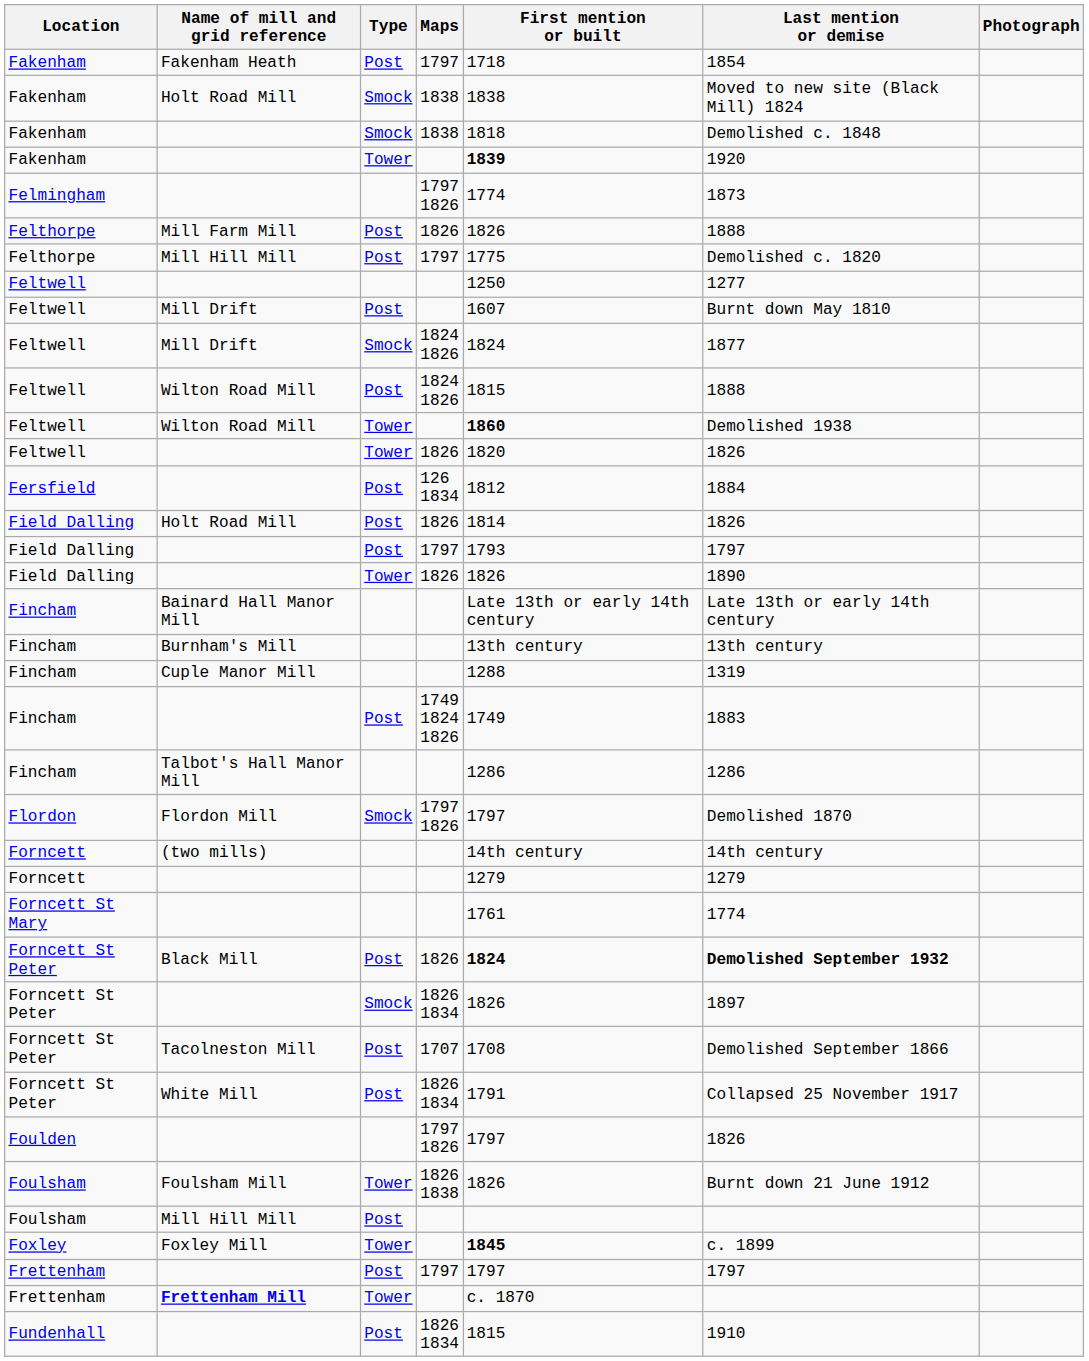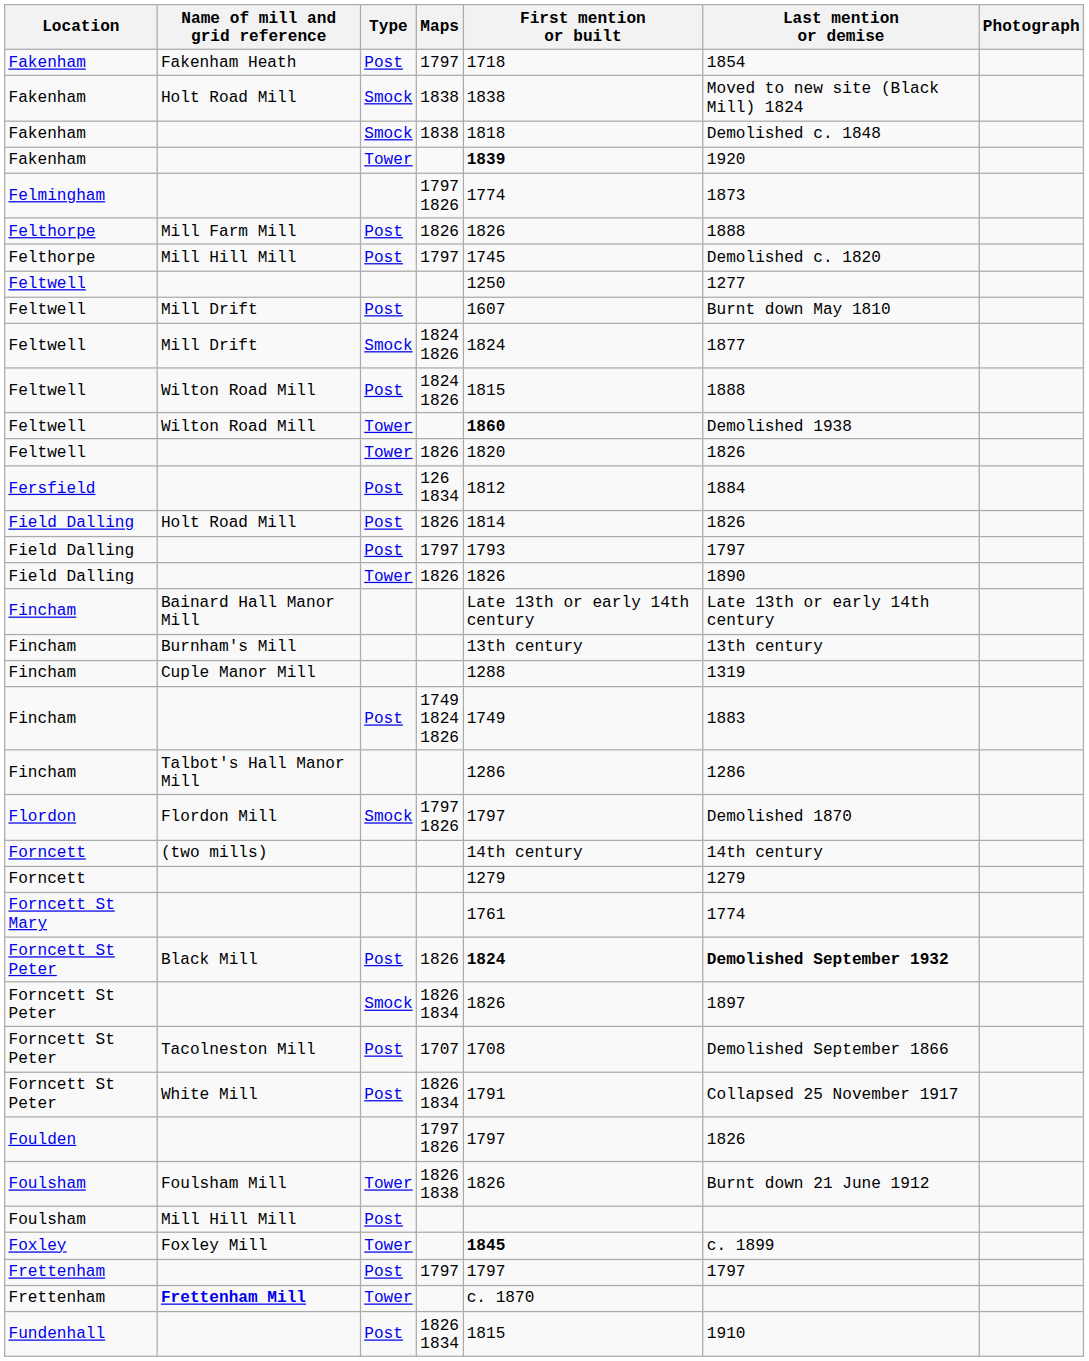 <table class="wikitable">
 <tr>
 <th>Location</th>
 <th>Name of mill and<br>grid reference</th>
 <th>Type</th>
 <th>Maps</th>
 <th>First mention<br>or built</th>
 <th>Last mention<br> or demise</th>
 <th>Photograph</th>
 </tr>
 <tr>
 <td><a href='#'>Fakenham</a></td>
 <td>Fakenham Heath<br></td>
 <td><a href='#'>Post</a></td>
 <td>1797</td>
 <td>1718</td>
 <td>1854<br></td>
 <td></td>
 </tr>
 <tr>
 <td>Fakenham</td>
 <td>Holt Road Mill<br></td>
 <td><a href='#'>Smock</a></td>
 <td>1838</td>
 <td>1838</td>
 <td>Moved to new site (Black Mill) 1824<br></td>
 <td></td>
 </tr>
 <tr>
 <td>Fakenham</td>
 <td></td>
 <td><a href='#'>Smock</a></td>
 <td>1838</td>
 <td>1818</td>
 <td>Demolished c. 1848<br></td>
 <td></td>
 </tr>
 <tr>
 <td>Fakenham</td>
 <td></td>
 <td><a href='#'>Tower</a></td>
 <td></td>
 <td><strong>1839</strong></td>
 <td>1920<br></td>
 <td></td>
 </tr>
 <tr>
 <td><a href='#'>Felmingham</a></td>
 <td></td>
 <td></td>
 <td>1797<br>1826</td>
 <td>1774</td>
 <td>1873<br></td>
 <td></td>
 </tr>
 <tr>
 <td><a href='#'>Felthorpe</a></td>
 <td>Mill Farm Mill<br></td>
 <td><a href='#'>Post</a></td>
 <td>1826</td>
 <td>1826</td>
 <td>1888<br></td>
 <td></td>
 </tr>
 <tr>
 <td>Felthorpe</td>
 <td>Mill Hill Mill<br></td>
 <td><a href='#'>Post</a></td>
 <td>1797</td>
-<td>1775</td>
+<td>1745</td>
 <td>Demolished c. 1820<br></td>
 <td></td>
 </tr>
 <tr>
 <td><a href='#'>Feltwell</a></td>
 <td></td>
 <td></td>
 <td></td>
 <td>1250</td>
 <td>1277<br></td>
 <td></td>
 </tr>
 <tr>
 <td>Feltwell</td>
 <td>Mill Drift</td>
 <td><a href='#'>Post</a></td>
 <td></td>
 <td>1607</td>
 <td>Burnt down May 1810<br></td>
 <td></td>
 </tr>
 <tr>
 <td>Feltwell</td>
 <td>Mill Drift<br></td>
 <td><a href='#'>Smock</a></td>
 <td>1824<br>1826</td>
 <td>1824</td>
 <td>1877<br></td>
 <td></td>
 </tr>
 <tr>
 <td>Feltwell</td>
 <td>Wilton Road Mill<br></td>
 <td><a href='#'>Post</a></td>
 <td>1824<br>1826</td>
 <td>1815</td>
 <td>1888<br></td>
 <td></td>
 </tr>
 <tr>
 <td>Feltwell</td>
 <td>Wilton Road Mill<br></td>
 <td><a href='#'>Tower</a></td>
 <td></td>
 <td><strong>1860</strong></td>
 <td>Demolished 1938<br></td>
 <td></td>
 </tr>
 <tr>
 <td>Feltwell</td>
 <td></td>
 <td><a href='#'>Tower</a></td>
 <td>1826</td>
 <td>1820</td>
 <td>1826<br></td>
 <td></td>
 </tr>
 <tr>
 <td><a href='#'>Fersfield</a></td>
 <td></td>
 <td><a href='#'>Post</a></td>
 <td>126<br>1834</td>
 <td>1812</td>
 <td>1884<br></td>
 <td></td>
 </tr>
 <tr>
 <td><a href='#'>Field Dalling</a></td>
 <td>Holt Road Mill<br></td>
 <td><a href='#'>Post</a></td>
 <td>1826</td>
 <td>1814</td>
 <td>1826<br></td>
 <td></td>
 </tr>
 <tr>
 <td>Field Dalling</td>
 <td></td>
 <td><a href='#'>Post</a></td>
 <td>1797</td>
 <td>1793</td>
 <td>1797<br></td>
 <td></td>
 </tr>
 <tr>
 <td>Field Dalling</td>
 <td></td>
 <td><a href='#'>Tower</a></td>
 <td>1826</td>
 <td>1826</td>
 <td>1890<br></td>
 <td></td>
 </tr>
 <tr>
 <td><a href='#'>Fincham</a></td>
 <td>Bainard Hall Manor Mill</td>
 <td></td>
 <td></td>
 <td>Late 13th or early 14th century</td>
 <td>Late 13th or early 14th century<br></td>
 <td></td>
 </tr>
 <tr>
 <td>Fincham</td>
 <td>Burnham's Mill</td>
 <td></td>
 <td></td>
 <td>13th century</td>
 <td>13th century<br></td>
 <td></td>
 </tr>
 <tr>
 <td>Fincham</td>
 <td>Cuple Manor Mill</td>
 <td></td>
 <td></td>
 <td>1288</td>
 <td>1319<br></td>
 <td></td>
 </tr>
 <tr>
 <td>Fincham</td>
 <td></td>
 <td><a href='#'>Post</a></td>
 <td>1749<br>1824<br>1826</td>
 <td>1749</td>
 <td>1883<br></td>
 <td></td>
 </tr>
 <tr>
 <td>Fincham</td>
 <td>Talbot's Hall Manor Mill</td>
 <td></td>
 <td></td>
 <td>1286</td>
 <td>1286<br></td>
 <td></td>
 </tr>
 <tr>
 <td><a href='#'>Flordon</a></td>
 <td>Flordon Mill<br></td>
 <td><a href='#'>Smock</a></td>
 <td>1797<br>1826</td>
 <td>1797</td>
 <td>Demolished 1870<br></td>
 <td></td>
 </tr>
 <tr>
 <td><a href='#'>Forncett</a></td>
 <td>(two mills)</td>
 <td></td>
 <td></td>
 <td>14th century</td>
 <td>14th century<br></td>
 <td></td>
 </tr>
 <tr>
 <td>Forncett</td>
 <td></td>
 <td></td>
 <td></td>
 <td>1279</td>
 <td>1279<br></td>
 <td></td>
 </tr>
 <tr>
 <td><a href='#'>Forncett St Mary</a></td>
 <td></td>
 <td></td>
 <td></td>
 <td>1761</td>
 <td>1774<br></td>
 <td></td>
 </tr>
 <tr>
 <td><a href='#'>Forncett St Peter</a></td>
 <td>Black Mill<br></td>
 <td><a href='#'>Post</a></td>
 <td>1826</td>
 <td><strong>1824</strong></td>
 <td><strong>Demolished September 1932<br></strong></td>
 <td></td>
 </tr>
 <tr>
 <td>Forncett St Peter</td>
 <td></td>
 <td><a href='#'>Smock</a></td>
 <td>1826<br>1834</td>
 <td>1826</td>
 <td>1897<br></td>
 <td></td>
 </tr>
 <tr>
 <td>Forncett St Peter</td>
 <td>Tacolneston Mill<br></td>
 <td><a href='#'>Post</a></td>
 <td>1707</td>
 <td>1708</td>
 <td>Demolished September 1866<br></td>
 <td></td>
 </tr>
 <tr>
 <td>Forncett St Peter</td>
 <td>White Mill<br></td>
 <td><a href='#'>Post</a></td>
 <td>1826<br>1834</td>
 <td>1791</td>
 <td>Collapsed 25 November 1917<br></td>
 <td></td>
 </tr>
 <tr>
 <td><a href='#'>Foulden</a></td>
 <td></td>
 <td></td>
 <td>1797<br>1826</td>
 <td>1797</td>
 <td>1826<br></td>
 <td></td>
 </tr>
 <tr>
 <td><a href='#'>Foulsham</a></td>
 <td>Foulsham Mill<br></td>
 <td><a href='#'>Tower</a></td>
 <td>1826<br>1838</td>
 <td>1826</td>
 <td>Burnt down 21 June 1912<br></td>
 <td></td>
 </tr>
 <tr>
 <td>Foulsham</td>
 <td>Mill Hill Mill<br></td>
 <td><a href='#'>Post</a></td>
 <td></td>
 <td></td>
 <td></td>
 <td></td>
 </tr>
 <tr>
 <td><a href='#'>Foxley</a></td>
 <td>Foxley Mill<br></td>
 <td><a href='#'>Tower</a></td>
 <td></td>
 <td><strong>1845</strong></td>
 <td>c. 1899<br></td>
 <td></td>
 </tr>
 <tr>
 <td><a href='#'>Frettenham</a></td>
 <td></td>
 <td><a href='#'>Post</a></td>
 <td>1797</td>
 <td>1797</td>
 <td>1797<br></td>
 <td></td>
 </tr>
 <tr>
 <td>Frettenham</td>
 <td><strong><a href='#'>Frettenham Mill</a></strong><br></td>
 <td><a href='#'>Tower</a></td>
 <td></td>
 <td>c. 1870</td>
 <td></td>
 <td></td>
 </tr>
 <tr>
 <td><a href='#'>Fundenhall</a></td>
 <td></td>
 <td><a href='#'>Post</a></td>
 <td>1826<br>1834</td>
 <td>1815</td>
 <td>1910<br></td>
 <td></td>
 </tr>
 </table>
